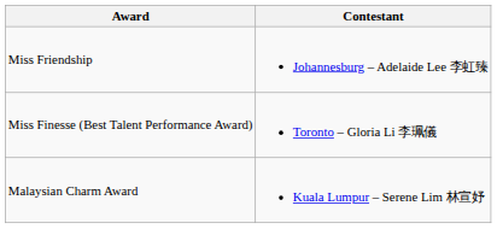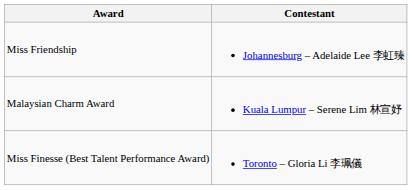 <table class="wikitable sortable" style="font-size: 95%;">
 <tr>
 <th>Award</th>
 <th>Contestant</th>
 </tr>
 <tr>
 <td>Miss Friendship</td>
 <td><br><ul><li><a href='#'>Johannesburg</a> – Adelaide Lee 李虹臻</li></ul></td>
 </tr>
 <tr>
+<td>Malaysian Charm Award</td>
+<td><br><ul><li><a href='#'>Kuala Lumpur</a> – Serene Lim 林宣妤</li></ul></td>
+</tr>
+<tr>
 <td>Miss Finesse (Best Talent Performance Award)</td>
 <td><br><ul><li><a href='#'>Toronto</a> – Gloria Li 李珮儀</li></ul></td>
 </tr>
-<tr>
-<td>Malaysian Charm Award</td>
-<td><br><ul><li><a href='#'>Kuala Lumpur</a> – Serene Lim 林宣妤</li></ul></td>
-</tr>
 </table>
